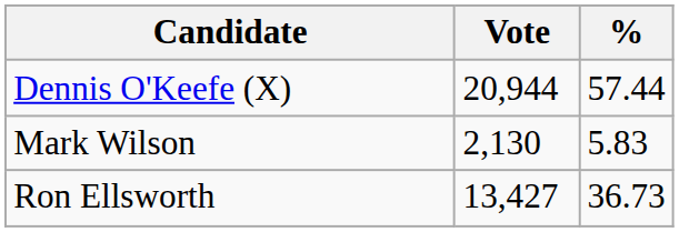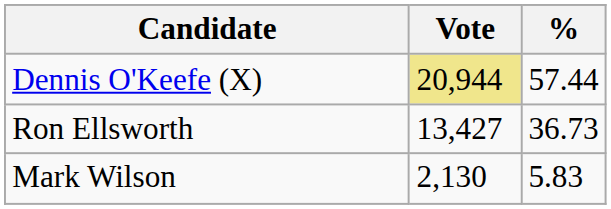 <table class="wikitable">
 <tr>
 <th bgcolor="#DDDDFF" width="200px">Candidate</th>
 <th bgcolor="#DDDDFF" width="50px">Vote</th>
 <th bgcolor="#DDDDFF" width="30px">%</th>
 </tr>
 <tr>
 <td><a href='#'>Dennis O'Keefe</a> (X)</td>
-<td>20,944</td>
+<td style="background: khaki;">20,944</td>
 <td>57.44</td>
+</tr>
+<tr>
+<td>Ron Ellsworth</td>
+<td>13,427</td>
+<td>36.73</td>
 </tr>
 <tr>
 <td>Mark Wilson</td>
 <td>2,130</td>
 <td>5.83</td>
 </tr>
-<tr>
-<td>Ron Ellsworth</td>
-<td>13,427</td>
-<td>36.73</td>
-</tr>
 </table>
